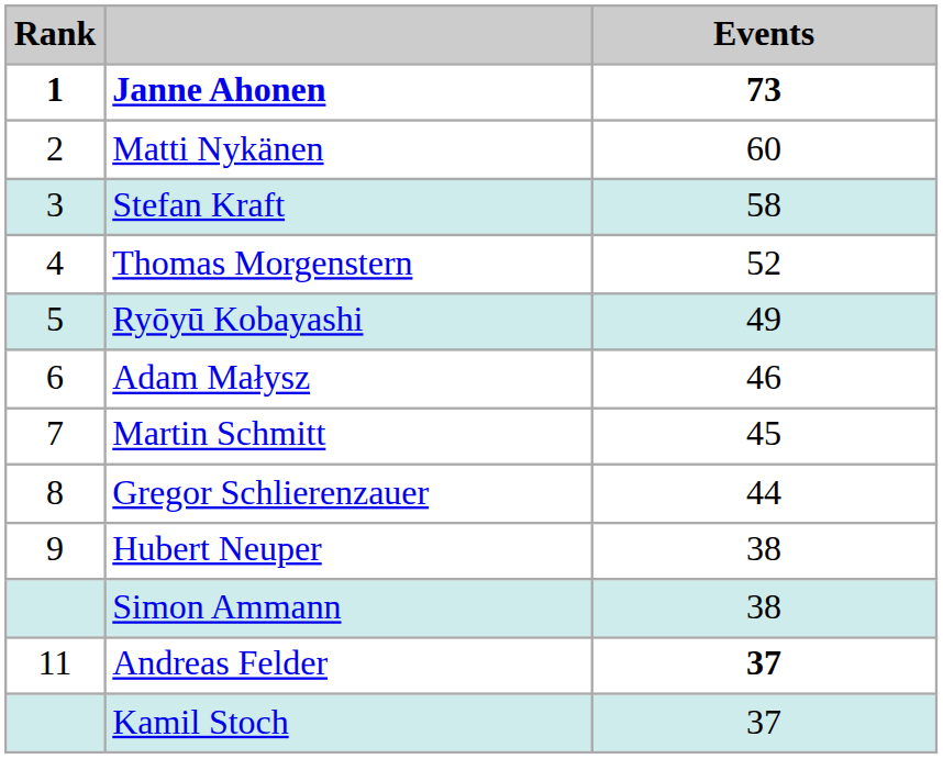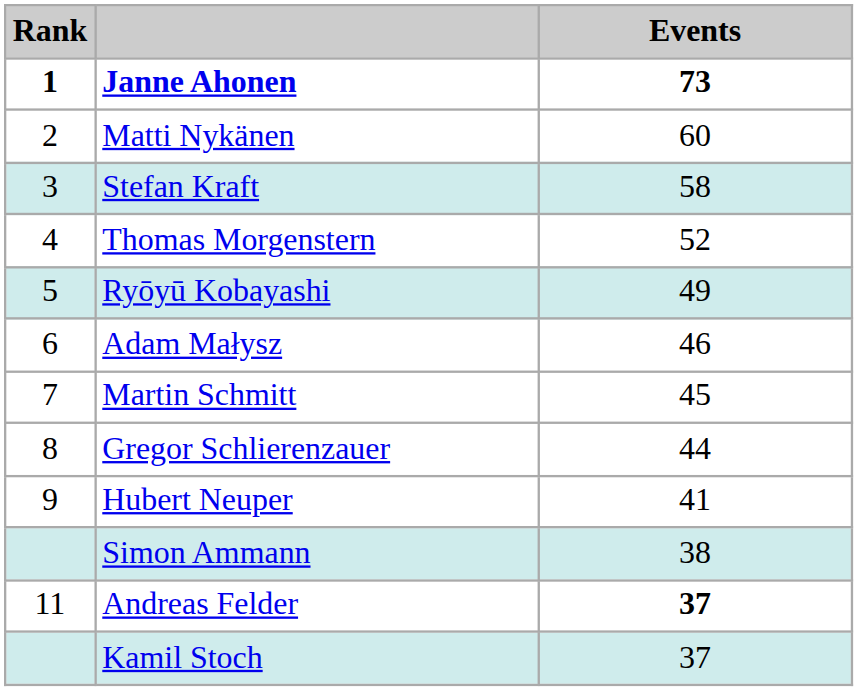 <table class="wikitable plainrowheaders" style="background:#fff; font-size:86%; line-height:16px; border:grey solid 1px; border-collapse:collapse;">
 <tr style="background:#ccc; text-align:center;">
 <th style="background:#ccc;">Rank</th>
 <th style="background:#ccc;" width="185"></th>
 <th style="background:#ccc;" width="128">Events</th>
 </tr>
 <tr>
 <td align=center><strong>1</strong></td>
 <td> <strong><a href='#'>Janne Ahonen</a></strong></td>
 <td align=center><strong>73</strong></td>
 </tr>
 <tr>
 <td align=center>2</td>
 <td> <a href='#'>Matti Nykänen</a></td>
 <td align=center>60</td>
 </tr>
 <tr bgcolor=#CFECEC>
 <td align=center>3</td>
 <td> <a href='#'>Stefan Kraft</a></td>
 <td align=center>58</td>
 </tr>
 <tr>
 <td align=center>4</td>
 <td> <a href='#'>Thomas Morgenstern</a></td>
 <td align=center>52</td>
 </tr>
 <tr bgcolor=#CFECEC>
 <td align=center>5</td>
 <td> <a href='#'>Ryōyū Kobayashi</a></td>
 <td align=center>49</td>
 </tr>
 <tr>
 <td align=center>6</td>
 <td> <a href='#'>Adam Małysz</a></td>
 <td align=center>46</td>
 </tr>
 <tr>
 <td align=center>7</td>
 <td> <a href='#'>Martin Schmitt</a></td>
 <td align=center>45</td>
 </tr>
 <tr>
 <td align=center>8</td>
 <td> <a href='#'>Gregor Schlierenzauer</a></td>
 <td align=center>44</td>
 </tr>
 <tr>
 <td align=center>9</td>
 <td> <a href='#'>Hubert Neuper</a></td>
-<td align=center>38</td>
+<td align=center>41</td>
 </tr>
 <tr bgcolor=#CFECEC>
 <td align=center></td>
 <td> <a href='#'>Simon Ammann</a></td>
 <td align=center>38</td>
 </tr>
 <tr>
 <td align=center>11</td>
 <td> <a href='#'>Andreas Felder</a></td>
 <td align=center><strong>37</strong></td>
 </tr>
 <tr bgcolor=#CFECEC>
 <td align=center></td>
 <td> <a href='#'>Kamil Stoch</a></td>
 <td align=center>37</td>
 </tr>
 </table>
